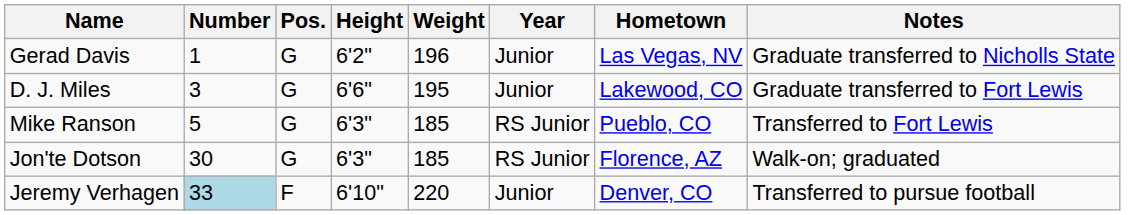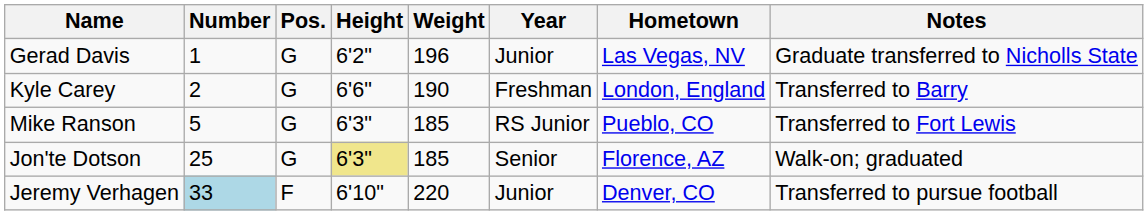 <table class="wikitable sortable" border="1">
 <tr>
 <th>Name</th>
 <th>Number</th>
 <th>Pos.</th>
 <th>Height</th>
 <th>Weight</th>
 <th>Year</th>
 <th>Hometown</th>
 <th class="unsortable">Notes</th>
 </tr>
 <tr>
 <td>Gerad Davis</td>
 <td>1</td>
 <td>G</td>
 <td>6'2"</td>
 <td>196</td>
 <td>Junior</td>
 <td><a href='#'>Las Vegas, NV</a></td>
 <td>Graduate transferred to <a href='#'>Nicholls State</a></td>
 </tr>
 <tr>
-<td>D. J. Miles</td>
-<td>3</td>
+<td>Kyle Carey</td>
+<td>2</td>
 <td>G</td>
 <td>6'6"</td>
-<td>195</td>
-<td>Junior</td>
-<td><a href='#'>Lakewood, CO</a></td>
-<td>Graduate transferred to <a href='#'>Fort Lewis</a></td>
+<td>190</td>
+<td>Freshman</td>
+<td><a href='#'>London, England</a></td>
+<td>Transferred to <a href='#'>Barry</a></td>
 </tr>
 <tr>
 <td>Mike Ranson</td>
 <td>5</td>
 <td>G</td>
 <td>6'3"</td>
 <td>185</td>
 <td>RS Junior</td>
 <td><a href='#'>Pueblo, CO</a></td>
 <td>Transferred to <a href='#'>Fort Lewis</a></td>
 </tr>
 <tr>
 <td>Jon'te Dotson</td>
-<td>30</td>
+<td>25</td>
 <td>G</td>
-<td>6'3"</td>
+<td style="background: khaki;">6'3"</td>
 <td>185</td>
-<td>RS Junior</td>
+<td>Senior</td>
 <td><a href='#'>Florence, AZ</a></td>
 <td>Walk-on; graduated</td>
 </tr>
 <tr>
 <td>Jeremy Verhagen</td>
 <td style="background: lightblue;">33</td>
 <td>F</td>
 <td>6'10"</td>
 <td>220</td>
 <td>Junior</td>
 <td><a href='#'>Denver, CO</a></td>
 <td>Transferred to pursue football</td>
 </tr>
 </table>
